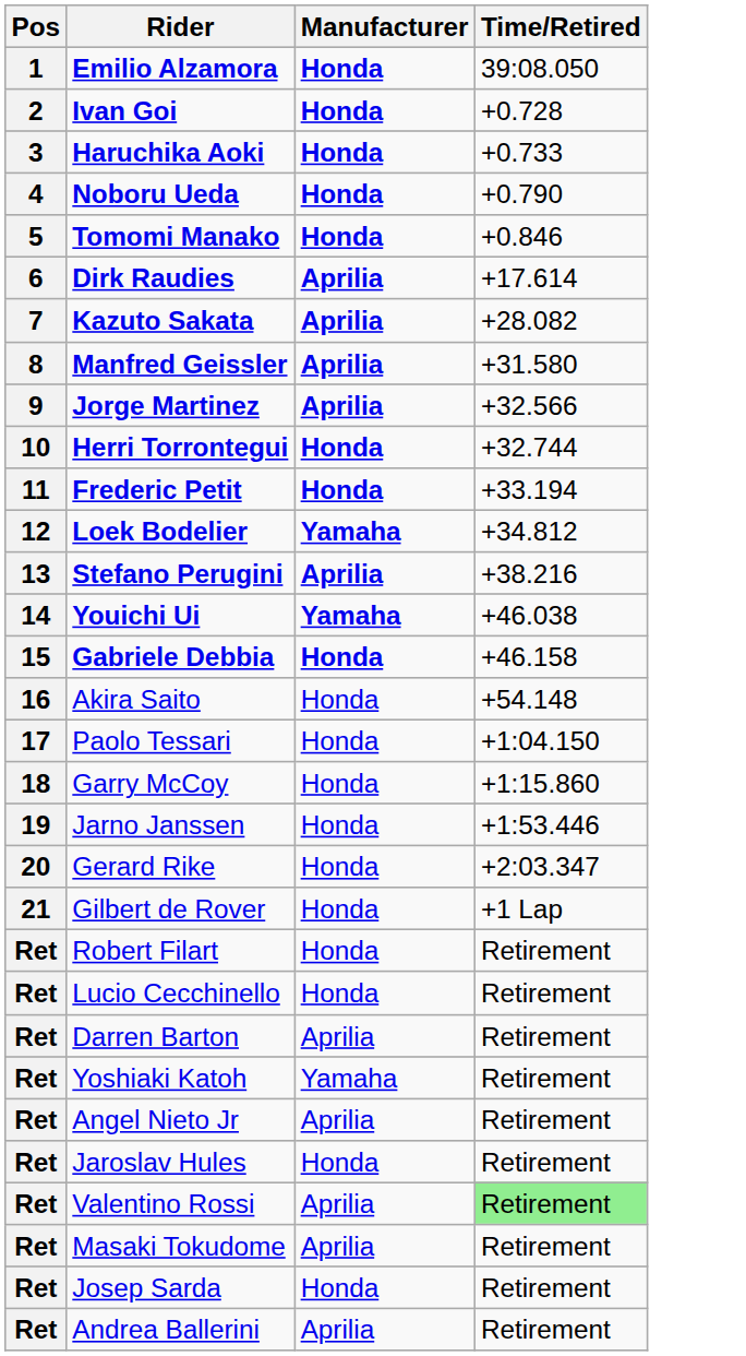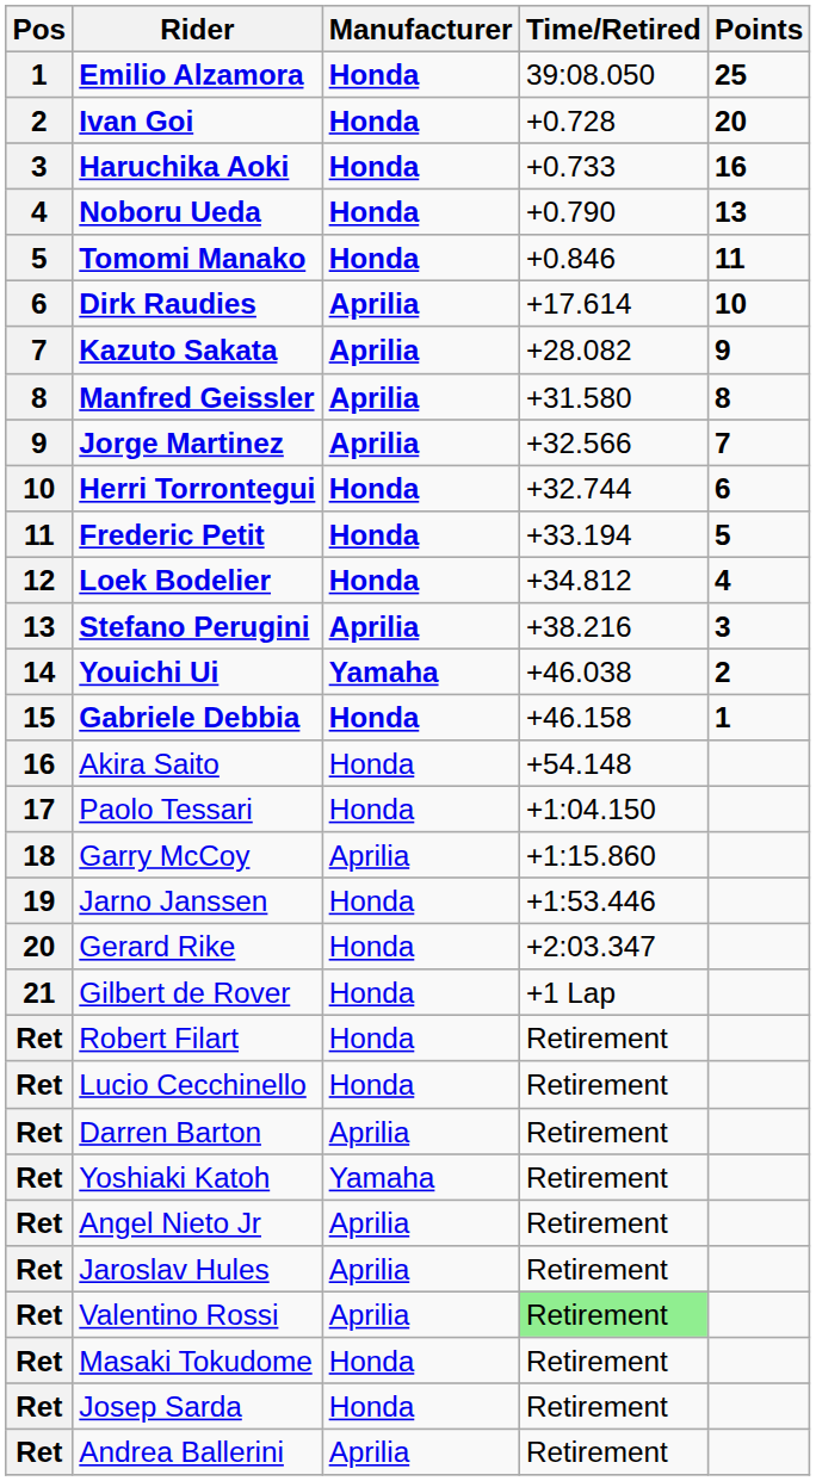 <table class="wikitable" style="font-size: 95%;">
 <tr>
 <th>Pos</th>
 <th>Rider</th>
 <th>Manufacturer</th>
 <th>Time/Retired</th>
+<th>Points</th>
 </tr>
 <tr>
 <th>1</th>
 <td> <strong><a href='#'>Emilio Alzamora</a></strong></td>
 <td><strong><a href='#'>Honda</a></strong></td>
 <td>39:08.050</td>
+<td><strong>25</strong></td>
 </tr>
 <tr>
 <th>2</th>
 <td> <strong><a href='#'>Ivan Goi</a></strong></td>
 <td><strong><a href='#'>Honda</a></strong></td>
 <td>+0.728</td>
+<td><strong>20</strong></td>
 </tr>
 <tr>
 <th>3</th>
 <td> <strong><a href='#'>Haruchika Aoki</a></strong></td>
 <td><strong><a href='#'>Honda</a></strong></td>
 <td>+0.733</td>
+<td><strong>16</strong></td>
 </tr>
 <tr>
 <th>4</th>
 <td> <strong><a href='#'>Noboru Ueda</a></strong></td>
 <td><strong><a href='#'>Honda</a></strong></td>
 <td>+0.790</td>
+<td><strong>13</strong></td>
 </tr>
 <tr>
 <th>5</th>
 <td> <strong><a href='#'>Tomomi Manako</a></strong></td>
 <td><strong><a href='#'>Honda</a></strong></td>
 <td>+0.846</td>
+<td><strong>11</strong></td>
 </tr>
 <tr>
 <th>6</th>
 <td> <strong><a href='#'>Dirk Raudies</a></strong></td>
 <td><strong><a href='#'>Aprilia</a></strong></td>
 <td>+17.614</td>
+<td><strong>10</strong></td>
 </tr>
 <tr>
 <th>7</th>
 <td> <strong><a href='#'>Kazuto Sakata</a></strong></td>
 <td><strong><a href='#'>Aprilia</a></strong></td>
 <td>+28.082</td>
+<td><strong>9</strong></td>
 </tr>
 <tr>
 <th>8</th>
 <td> <strong><a href='#'>Manfred Geissler</a></strong></td>
 <td><strong><a href='#'>Aprilia</a></strong></td>
 <td>+31.580</td>
+<td><strong>8</strong></td>
 </tr>
 <tr>
 <th>9</th>
 <td> <strong><a href='#'>Jorge Martinez</a></strong></td>
 <td><strong><a href='#'>Aprilia</a></strong></td>
 <td>+32.566</td>
+<td><strong>7</strong></td>
 </tr>
 <tr>
 <th>10</th>
 <td> <strong><a href='#'>Herri Torrontegui</a></strong></td>
 <td><strong><a href='#'>Honda</a></strong></td>
 <td>+32.744</td>
+<td><strong>6</strong></td>
 </tr>
 <tr>
 <th>11</th>
 <td> <strong><a href='#'>Frederic Petit</a></strong></td>
 <td><strong><a href='#'>Honda</a></strong></td>
 <td>+33.194</td>
+<td><strong>5</strong></td>
 </tr>
 <tr>
 <th>12</th>
 <td> <strong><a href='#'>Loek Bodelier</a></strong></td>
-<td><strong><a href='#'>Yamaha</a></strong></td>
+<td><strong><a href='#'>Honda</a></strong></td>
 <td>+34.812</td>
+<td><strong>4</strong></td>
 </tr>
 <tr>
 <th>13</th>
 <td> <strong><a href='#'>Stefano Perugini</a></strong></td>
 <td><strong><a href='#'>Aprilia</a></strong></td>
 <td>+38.216</td>
+<td><strong>3</strong></td>
 </tr>
 <tr>
 <th>14</th>
 <td> <strong><a href='#'>Youichi Ui</a></strong></td>
 <td><strong><a href='#'>Yamaha</a></strong></td>
 <td>+46.038</td>
+<td><strong>2</strong></td>
 </tr>
 <tr>
 <th>15</th>
 <td> <strong><a href='#'>Gabriele Debbia</a></strong></td>
 <td><strong><a href='#'>Honda</a></strong></td>
 <td>+46.158</td>
+<td><strong>1</strong></td>
 </tr>
 <tr>
 <th>16</th>
 <td> <a href='#'>Akira Saito</a></td>
 <td><a href='#'>Honda</a></td>
 <td>+54.148</td>
+<td></td>
 </tr>
 <tr>
 <th>17</th>
 <td> <a href='#'>Paolo Tessari</a></td>
 <td><a href='#'>Honda</a></td>
 <td>+1:04.150</td>
+<td></td>
 </tr>
 <tr>
 <th>18</th>
 <td> <a href='#'>Garry McCoy</a></td>
-<td><a href='#'>Honda</a></td>
+<td><a href='#'>Aprilia</a></td>
 <td>+1:15.860</td>
+<td></td>
 </tr>
 <tr>
 <th>19</th>
 <td> <a href='#'>Jarno Janssen</a></td>
 <td><a href='#'>Honda</a></td>
 <td>+1:53.446</td>
+<td></td>
 </tr>
 <tr>
 <th>20</th>
 <td> <a href='#'>Gerard Rike</a></td>
 <td><a href='#'>Honda</a></td>
 <td>+2:03.347</td>
+<td></td>
 </tr>
 <tr>
 <th>21</th>
 <td> <a href='#'>Gilbert de Rover</a></td>
 <td><a href='#'>Honda</a></td>
 <td>+1 Lap</td>
+<td></td>
 </tr>
 <tr>
 <th>Ret</th>
 <td> <a href='#'>Robert Filart</a></td>
 <td><a href='#'>Honda</a></td>
 <td>Retirement</td>
+<td></td>
 </tr>
 <tr>
 <th>Ret</th>
 <td> <a href='#'>Lucio Cecchinello</a></td>
 <td><a href='#'>Honda</a></td>
 <td>Retirement</td>
+<td></td>
 </tr>
 <tr>
 <th>Ret</th>
 <td> <a href='#'>Darren Barton</a></td>
 <td><a href='#'>Aprilia</a></td>
 <td>Retirement</td>
+<td></td>
 </tr>
 <tr>
 <th>Ret</th>
 <td> <a href='#'>Yoshiaki Katoh</a></td>
 <td><a href='#'>Yamaha</a></td>
 <td>Retirement</td>
+<td></td>
 </tr>
 <tr>
 <th>Ret</th>
 <td> <a href='#'>Angel Nieto Jr</a></td>
 <td><a href='#'>Aprilia</a></td>
 <td>Retirement</td>
+<td></td>
 </tr>
 <tr>
 <th>Ret</th>
 <td> <a href='#'>Jaroslav Hules</a></td>
-<td><a href='#'>Honda</a></td>
+<td><a href='#'>Aprilia</a></td>
 <td>Retirement</td>
+<td></td>
 </tr>
 <tr>
 <th>Ret</th>
 <td> <a href='#'>Valentino Rossi</a></td>
 <td><a href='#'>Aprilia</a></td>
 <td style="background: lightgreen;">Retirement</td>
+<td></td>
 </tr>
 <tr>
 <th>Ret</th>
 <td> <a href='#'>Masaki Tokudome</a></td>
-<td><a href='#'>Aprilia</a></td>
+<td><a href='#'>Honda</a></td>
 <td>Retirement</td>
+<td></td>
 </tr>
 <tr>
 <th>Ret</th>
 <td> <a href='#'>Josep Sarda</a></td>
 <td><a href='#'>Honda</a></td>
 <td>Retirement</td>
+<td></td>
 </tr>
 <tr>
 <th>Ret</th>
 <td> <a href='#'>Andrea Ballerini</a></td>
 <td><a href='#'>Aprilia</a></td>
 <td>Retirement</td>
+<td></td>
 </tr>
 </table>
